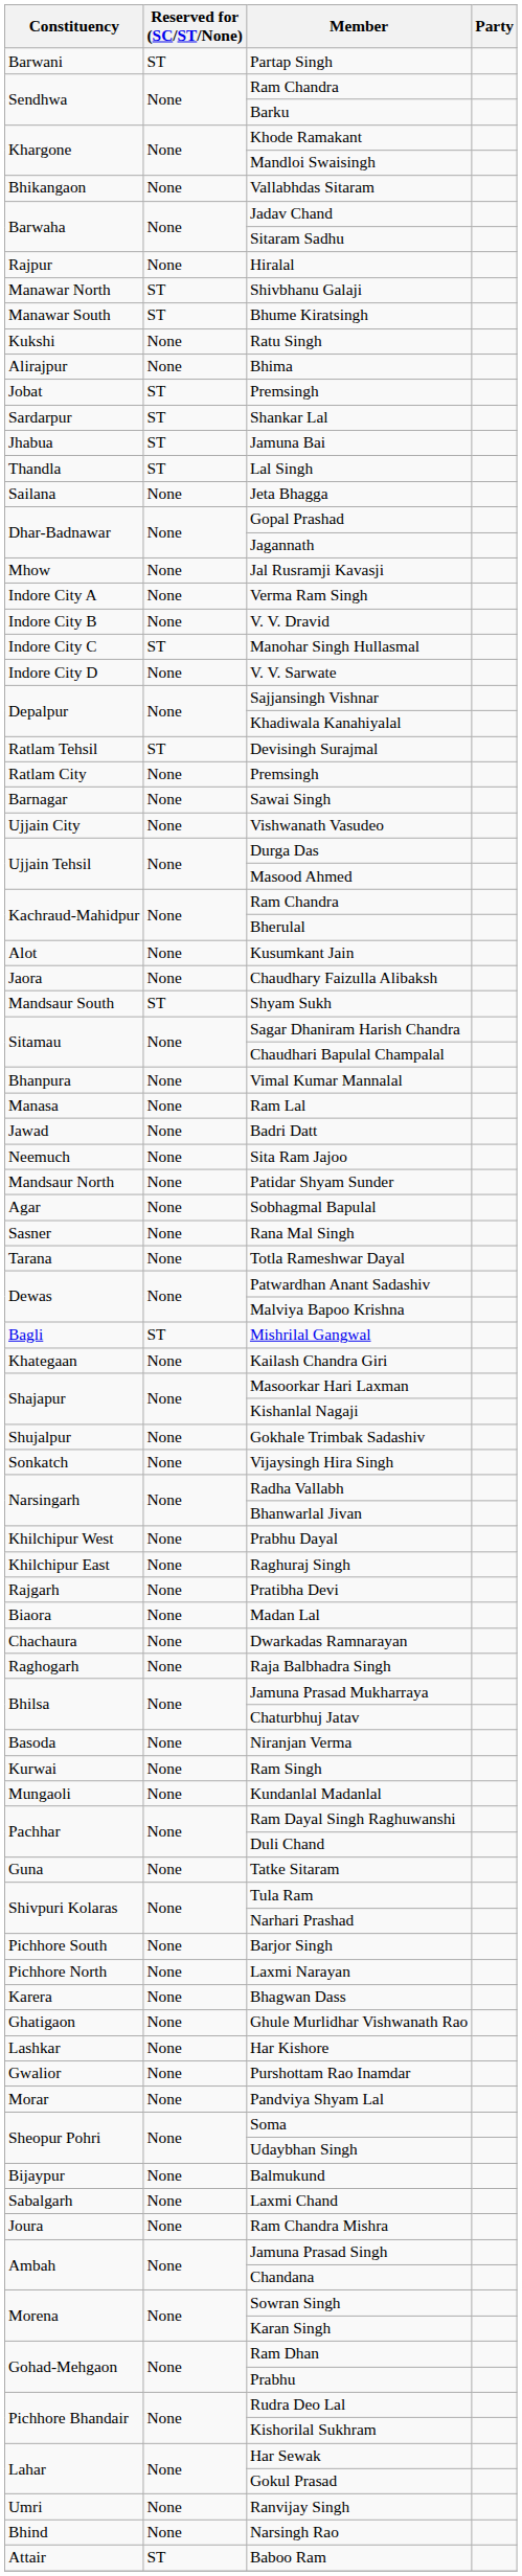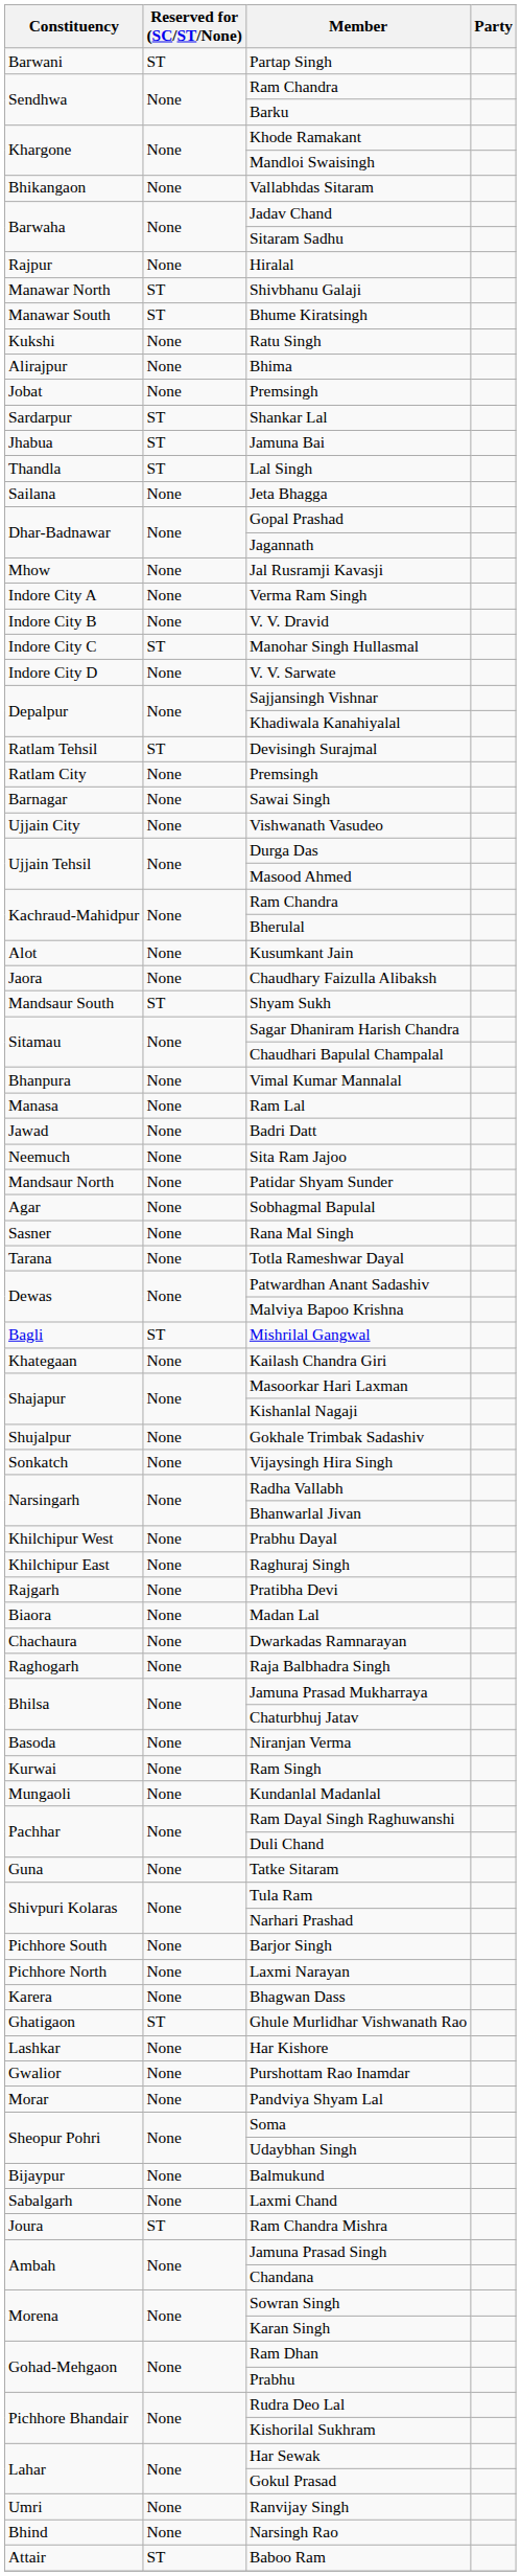 <table class="wikitable sortable">
 <tr>
 <th>Constituency</th>
 <th>Reserved for<br>(<a href='#'>SC</a>/<a href='#'>ST</a>/None)</th>
 <th>Member</th>
 <th colspan=2>Party</th>
 </tr>
 <tr>
 <td>Barwani</td>
 <td>ST</td>
 <td>Partap Singh</td>
 <td></td>
 </tr>
 <tr>
 <td rowspan=2>Sendhwa</td>
 <td rowspan=2>None</td>
 <td>Ram Chandra</td>
 <td></td>
 </tr>
 <tr>
 <td>Barku</td>
 <td></td>
 </tr>
 <tr>
 <td rowspan=2>Khargone</td>
 <td rowspan=2>None</td>
 <td>Khode Ramakant</td>
 <td></td>
 </tr>
 <tr>
 <td>Mandloi Swaisingh</td>
 <td></td>
 </tr>
 <tr>
 <td>Bhikangaon</td>
 <td>None</td>
 <td>Vallabhdas Sitaram</td>
 <td></td>
 </tr>
 <tr>
 <td rowspan=2>Barwaha</td>
 <td rowspan=2>None</td>
 <td>Jadav Chand</td>
 <td></td>
 </tr>
 <tr>
 <td>Sitaram Sadhu</td>
 <td></td>
 </tr>
 <tr>
 <td>Rajpur</td>
 <td>None</td>
 <td>Hiralal</td>
 <td></td>
 </tr>
 <tr>
 <td>Manawar North</td>
 <td>ST</td>
 <td>Shivbhanu Galaji</td>
 <td></td>
 </tr>
 <tr>
 <td>Manawar South</td>
 <td>ST</td>
 <td>Bhume Kiratsingh</td>
 <td></td>
 </tr>
 <tr>
 <td>Kukshi</td>
 <td>None</td>
 <td>Ratu Singh</td>
 <td></td>
 </tr>
 <tr>
 <td>Alirajpur</td>
 <td>None</td>
 <td>Bhima</td>
 <td></td>
 </tr>
 <tr>
 <td>Jobat</td>
-<td>ST</td>
+<td>None</td>
 <td>Premsingh</td>
 <td></td>
 </tr>
 <tr>
 <td>Sardarpur</td>
 <td>ST</td>
 <td>Shankar Lal</td>
 <td></td>
 </tr>
 <tr>
 <td>Jhabua</td>
 <td>ST</td>
 <td>Jamuna Bai</td>
 <td></td>
 </tr>
 <tr>
 <td>Thandla</td>
 <td>ST</td>
 <td>Lal Singh</td>
 <td></td>
 </tr>
 <tr>
 <td>Sailana</td>
 <td>None</td>
 <td>Jeta Bhagga</td>
 <td></td>
 </tr>
 <tr>
 <td rowspan=2>Dhar-Badnawar</td>
 <td rowspan=2>None</td>
 <td>Gopal Prashad</td>
 <td></td>
 </tr>
 <tr>
 <td>Jagannath</td>
 <td></td>
 </tr>
 <tr>
 <td>Mhow</td>
 <td>None</td>
 <td>Jal Rusramji Kavasji</td>
 <td></td>
 </tr>
 <tr>
 <td>Indore City A</td>
 <td>None</td>
 <td>Verma Ram Singh</td>
 <td></td>
 </tr>
 <tr>
 <td>Indore City B</td>
 <td>None</td>
 <td>V. V. Dravid</td>
 <td></td>
 </tr>
 <tr>
 <td>Indore City C</td>
 <td>ST</td>
 <td>Manohar Singh Hullasmal</td>
 <td></td>
 </tr>
 <tr>
 <td>Indore City D</td>
 <td>None</td>
 <td>V. V. Sarwate</td>
 <td></td>
 </tr>
 <tr>
 <td rowspan=2>Depalpur</td>
 <td rowspan=2>None</td>
 <td>Sajjansingh Vishnar</td>
 <td></td>
 </tr>
 <tr>
 <td>Khadiwala Kanahiyalal</td>
 <td></td>
 </tr>
 <tr>
 <td>Ratlam Tehsil</td>
 <td>ST</td>
 <td>Devisingh Surajmal</td>
 <td></td>
 </tr>
 <tr>
 <td>Ratlam City</td>
 <td>None</td>
 <td>Premsingh</td>
 <td></td>
 </tr>
 <tr>
 <td>Barnagar</td>
 <td>None</td>
 <td>Sawai Singh</td>
 <td></td>
 </tr>
 <tr>
 <td>Ujjain City</td>
 <td>None</td>
 <td>Vishwanath Vasudeo</td>
 <td></td>
 </tr>
 <tr>
 <td rowspan=2>Ujjain Tehsil</td>
 <td rowspan=2>None</td>
 <td>Durga Das</td>
 <td></td>
 </tr>
 <tr>
 <td>Masood Ahmed</td>
 <td></td>
 </tr>
 <tr>
 <td rowspan=2>Kachraud-Mahidpur</td>
 <td rowspan=2>None</td>
 <td>Ram Chandra</td>
 <td></td>
 </tr>
 <tr>
 <td>Bherulal</td>
 <td></td>
 </tr>
 <tr>
 <td>Alot</td>
 <td>None</td>
 <td>Kusumkant Jain</td>
 <td></td>
 </tr>
 <tr>
 <td>Jaora</td>
 <td>None</td>
 <td>Chaudhary Faizulla Alibaksh</td>
 <td></td>
 </tr>
 <tr>
 <td>Mandsaur South</td>
 <td>ST</td>
 <td>Shyam Sukh</td>
 <td></td>
 </tr>
 <tr>
 <td rowspan=2>Sitamau</td>
 <td rowspan=2>None</td>
 <td>Sagar Dhaniram Harish Chandra</td>
 <td></td>
 </tr>
 <tr>
 <td>Chaudhari Bapulal Champalal</td>
 <td></td>
 </tr>
 <tr>
 <td>Bhanpura</td>
 <td>None</td>
 <td>Vimal Kumar Mannalal</td>
 <td></td>
 </tr>
 <tr>
 <td>Manasa</td>
 <td>None</td>
 <td>Ram Lal</td>
 <td></td>
 </tr>
 <tr>
 <td>Jawad</td>
 <td>None</td>
 <td>Badri Datt</td>
 <td></td>
 </tr>
 <tr>
 <td>Neemuch</td>
 <td>None</td>
 <td>Sita Ram Jajoo</td>
 <td></td>
 </tr>
 <tr>
 <td>Mandsaur North</td>
 <td>None</td>
 <td>Patidar Shyam Sunder</td>
 <td></td>
 </tr>
 <tr>
 <td>Agar</td>
 <td>None</td>
 <td>Sobhagmal Bapulal</td>
 <td></td>
 </tr>
 <tr>
 <td>Sasner</td>
 <td>None</td>
 <td>Rana Mal Singh</td>
 <td></td>
 </tr>
 <tr>
 <td>Tarana</td>
 <td>None</td>
 <td>Totla Rameshwar Dayal</td>
 <td></td>
 </tr>
 <tr>
 <td rowspan=2>Dewas</td>
 <td rowspan=2>None</td>
 <td>Patwardhan Anant Sadashiv</td>
 <td></td>
 </tr>
 <tr>
 <td>Malviya Bapoo Krishna</td>
 <td></td>
 </tr>
 <tr>
 <td><a href='#'>Bagli</a></td>
 <td>ST</td>
 <td><a href='#'>Mishrilal Gangwal</a></td>
 <td></td>
 </tr>
 <tr>
 <td>Khategaan</td>
 <td>None</td>
 <td>Kailash Chandra Giri</td>
 <td></td>
 </tr>
 <tr>
 <td rowspan=2>Shajapur</td>
 <td rowspan=2>None</td>
 <td>Masoorkar Hari Laxman</td>
 <td></td>
 </tr>
 <tr>
 <td>Kishanlal Nagaji</td>
 <td></td>
 </tr>
 <tr>
 <td>Shujalpur</td>
 <td>None</td>
 <td>Gokhale Trimbak Sadashiv</td>
 <td></td>
 </tr>
 <tr>
 <td>Sonkatch</td>
 <td>None</td>
 <td>Vijaysingh Hira Singh</td>
 <td></td>
 </tr>
 <tr>
 <td rowspan=2>Narsingarh</td>
 <td rowspan=2>None</td>
 <td>Radha Vallabh</td>
 <td></td>
 </tr>
 <tr>
 <td>Bhanwarlal Jivan</td>
 <td></td>
 </tr>
 <tr>
 <td>Khilchipur West</td>
 <td>None</td>
 <td>Prabhu Dayal</td>
 <td></td>
 </tr>
 <tr>
 <td>Khilchipur East</td>
 <td>None</td>
 <td>Raghuraj Singh</td>
 <td></td>
 </tr>
 <tr>
 <td>Rajgarh</td>
 <td>None</td>
 <td>Pratibha Devi</td>
 <td></td>
 </tr>
 <tr>
 <td>Biaora</td>
 <td>None</td>
 <td>Madan Lal</td>
 <td></td>
 </tr>
 <tr>
 <td>Chachaura</td>
 <td>None</td>
 <td>Dwarkadas Ramnarayan</td>
 <td></td>
 </tr>
 <tr>
 <td>Raghogarh</td>
 <td>None</td>
 <td>Raja Balbhadra Singh</td>
 <td></td>
 </tr>
 <tr>
 <td rowspan=2>Bhilsa</td>
 <td rowspan=2>None</td>
 <td>Jamuna Prasad Mukharraya</td>
 <td></td>
 </tr>
 <tr>
 <td>Chaturbhuj Jatav</td>
 <td></td>
 </tr>
 <tr>
 <td>Basoda</td>
 <td>None</td>
 <td>Niranjan Verma</td>
 <td></td>
 </tr>
 <tr>
 <td>Kurwai</td>
 <td>None</td>
 <td>Ram Singh</td>
 <td></td>
 </tr>
 <tr>
 <td>Mungaoli</td>
 <td>None</td>
 <td>Kundanlal Madanlal</td>
 <td></td>
 </tr>
 <tr>
 <td rowspan=2>Pachhar</td>
 <td rowspan=2>None</td>
 <td>Ram Dayal Singh Raghuwanshi</td>
 <td></td>
 </tr>
 <tr>
 <td>Duli Chand</td>
 <td></td>
 </tr>
 <tr>
 <td>Guna</td>
 <td>None</td>
 <td>Tatke Sitaram</td>
 <td></td>
 </tr>
 <tr>
 <td rowspan=2>Shivpuri Kolaras</td>
 <td rowspan=2>None</td>
 <td>Tula Ram</td>
 <td></td>
 </tr>
 <tr>
 <td>Narhari Prashad</td>
 <td></td>
 </tr>
 <tr>
 <td>Pichhore South</td>
 <td>None</td>
 <td>Barjor Singh</td>
 <td></td>
 </tr>
 <tr>
 <td>Pichhore North</td>
 <td>None</td>
 <td>Laxmi Narayan</td>
 <td></td>
 </tr>
 <tr>
 <td>Karera</td>
 <td>None</td>
 <td>Bhagwan Dass</td>
 <td></td>
 </tr>
 <tr>
 <td>Ghatigaon</td>
-<td>None</td>
+<td>ST</td>
 <td>Ghule Murlidhar Vishwanath Rao</td>
 <td></td>
 </tr>
 <tr>
 <td>Lashkar</td>
 <td>None</td>
 <td>Har Kishore</td>
 <td></td>
 </tr>
 <tr>
 <td>Gwalior</td>
 <td>None</td>
 <td>Purshottam Rao Inamdar</td>
 <td></td>
 </tr>
 <tr>
 <td>Morar</td>
 <td>None</td>
 <td>Pandviya Shyam Lal</td>
 <td></td>
 </tr>
 <tr>
 <td rowspan=2>Sheopur Pohri</td>
 <td rowspan=2>None</td>
 <td>Soma</td>
 <td></td>
 </tr>
 <tr>
 <td>Udaybhan Singh</td>
 <td></td>
 </tr>
 <tr>
 <td>Bijaypur</td>
 <td>None</td>
 <td>Balmukund</td>
 <td></td>
 </tr>
 <tr>
 <td>Sabalgarh</td>
 <td>None</td>
 <td>Laxmi Chand</td>
 <td></td>
 </tr>
 <tr>
 <td>Joura</td>
-<td>None</td>
+<td>ST</td>
 <td>Ram Chandra Mishra</td>
 <td></td>
 </tr>
 <tr>
 <td rowspan=2>Ambah</td>
 <td rowspan=2>None</td>
 <td>Jamuna Prasad Singh</td>
 <td></td>
 </tr>
 <tr>
 <td>Chandana</td>
 <td></td>
 </tr>
 <tr>
 <td rowspan=2>Morena</td>
 <td rowspan=2>None</td>
 <td>Sowran Singh</td>
 <td></td>
 </tr>
 <tr>
 <td>Karan Singh</td>
 <td></td>
 </tr>
 <tr>
 <td rowspan=2>Gohad-Mehgaon</td>
 <td rowspan=2>None</td>
 <td>Ram Dhan</td>
 <td></td>
 </tr>
 <tr>
 <td>Prabhu</td>
 <td></td>
 </tr>
 <tr>
 <td rowspan=2>Pichhore Bhandair</td>
 <td rowspan=2>None</td>
 <td>Rudra Deo Lal</td>
 <td></td>
 </tr>
 <tr>
 <td>Kishorilal Sukhram</td>
 <td></td>
 </tr>
 <tr>
 <td rowspan=2>Lahar</td>
 <td rowspan=2>None</td>
 <td>Har Sewak</td>
 <td></td>
 </tr>
 <tr>
 <td>Gokul Prasad</td>
 <td></td>
 </tr>
 <tr>
 <td>Umri</td>
 <td>None</td>
 <td>Ranvijay Singh</td>
 <td></td>
 </tr>
 <tr>
 <td>Bhind</td>
 <td>None</td>
 <td>Narsingh Rao</td>
 <td></td>
 </tr>
 <tr>
 <td>Attair</td>
 <td>ST</td>
 <td>Baboo Ram</td>
 <td></td>
 </tr>
 <tr>
 </tr>
 </table>
